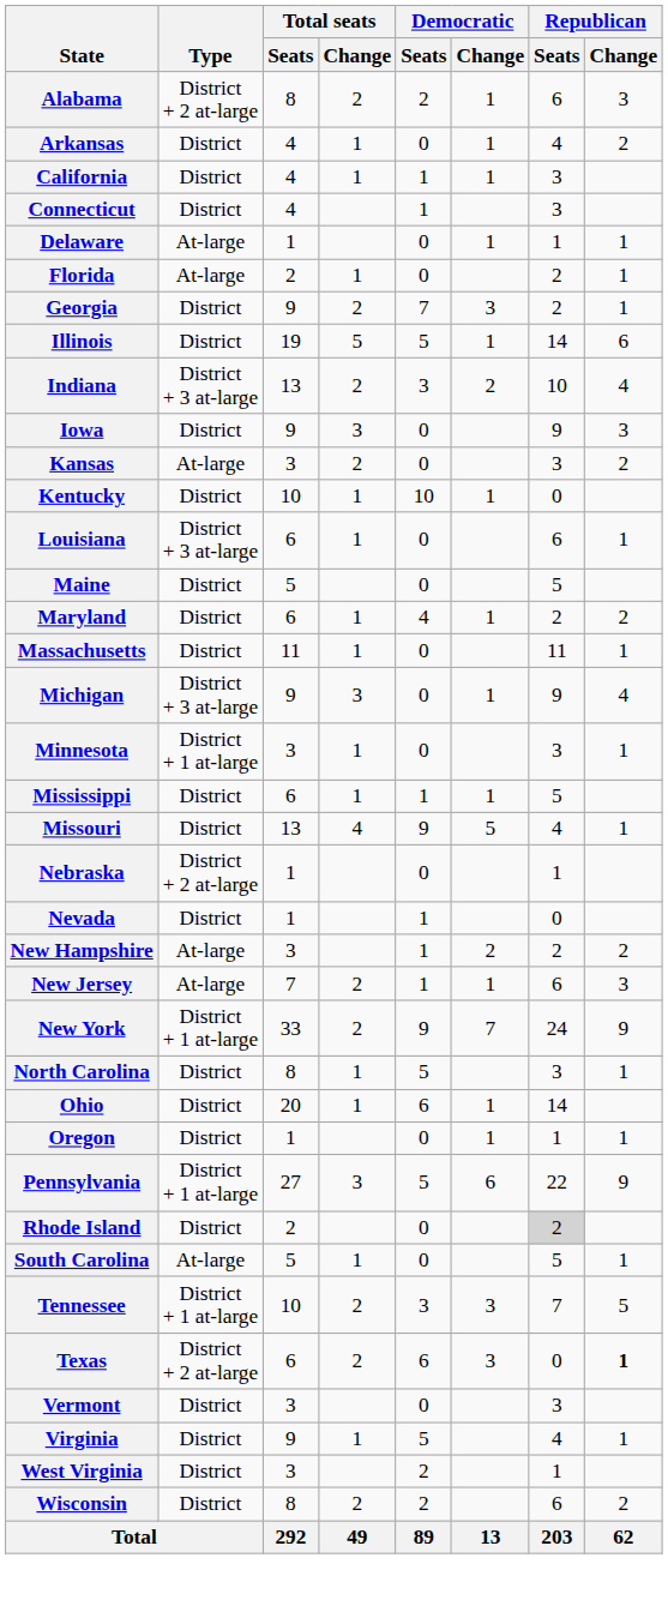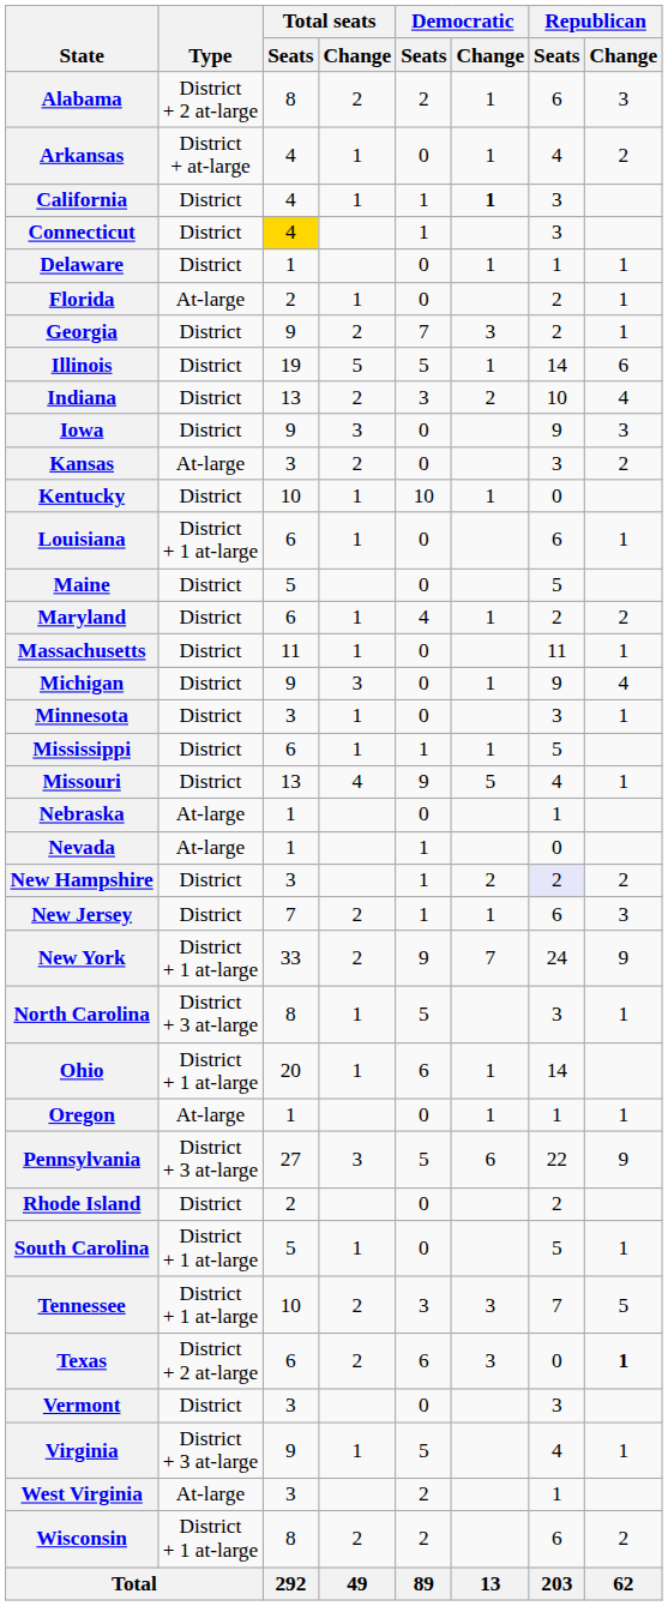 <table class="wikitable sortable" style="text-align:center">
 <tr valign=bottom>
 <th rowspan=2>State</th>
 <th rowspan=2>Type</th>
 <th colspan=2>Total seats</th>
 <th colspan=2 ><a href='#'>Democratic</a></th>
 <th colspan=2 ><a href='#'>Republican</a></th>
 </tr>
 <tr class=small>
 <th>Seats</th>
 <th>Change</th>
 <th>Seats</th>
 <th>Change</th>
 <th>Seats</th>
 <th>Change</th>
 </tr>
 <tr>
 <th><a href='#'>Alabama</a></th>
 <td>District<br>+ 2 at-large</td>
 <td>8</td>
 <td data-sort-value=2> 2</td>
 <td>2</td>
 <td> 1</td>
 <td>6</td>
 <td> 3</td>
 </tr>
 <tr>
 <th><a href='#'>Arkansas</a></th>
-<td>District</td>
+<td>District<br>+ at-large</td>
 <td>4</td>
 <td data-sort-value=1> 1</td>
 <td>0</td>
 <td> 1</td>
 <td>4</td>
 <td> 2</td>
 </tr>
 <tr>
 <th><a href='#'>California</a></th>
 <td>District</td>
 <td>4</td>
 <td data-sort-value=1> 1</td>
 <td>1</td>
-<td> 1</td>
+<td><strong> 1</strong></td>
 <td>3</td>
 <td></td>
 </tr>
 <tr>
 <th><a href='#'>Connecticut</a></th>
 <td>District</td>
-<td>4</td>
+<td style="background: gold;">4</td>
 <td data-sort-value=0></td>
 <td>1</td>
 <td></td>
 <td>3</td>
 <td></td>
 </tr>
 <tr>
 <th><a href='#'>Delaware</a></th>
-<td>At-large</td>
+<td>District</td>
 <td>1</td>
 <td data-sort-value=0></td>
 <td>0</td>
 <td> 1</td>
 <td>1</td>
 <td> 1</td>
 </tr>
 <tr>
 <th><a href='#'>Florida</a></th>
 <td>At-large</td>
 <td>2</td>
 <td data-sort-value=1> 1</td>
 <td>0</td>
 <td></td>
 <td>2</td>
 <td> 1</td>
 </tr>
 <tr>
 <th><a href='#'>Georgia</a></th>
 <td>District</td>
 <td>9</td>
 <td data-sort-value=2> 2</td>
 <td>7</td>
 <td> 3</td>
 <td>2</td>
 <td> 1</td>
 </tr>
 <tr>
 <th><a href='#'>Illinois</a></th>
 <td>District</td>
 <td>19</td>
 <td data-sort-value=5> 5</td>
 <td>5</td>
 <td> 1</td>
 <td>14</td>
 <td> 6</td>
 </tr>
 <tr>
 <th><a href='#'>Indiana</a></th>
-<td>District<br>+ 3 at-large</td>
+<td>District</td>
 <td>13</td>
 <td data-sort-value=2> 2</td>
 <td>3</td>
 <td> 2</td>
 <td>10</td>
 <td> 4</td>
 </tr>
 <tr>
 <th><a href='#'>Iowa</a></th>
 <td>District</td>
 <td>9</td>
 <td data-sort-value=3> 3</td>
 <td>0</td>
 <td></td>
 <td>9</td>
 <td> 3</td>
 </tr>
 <tr>
 <th><a href='#'>Kansas</a></th>
 <td>At-large</td>
 <td>3</td>
 <td data-sort-value=2> 2</td>
 <td>0</td>
 <td></td>
 <td>3</td>
 <td> 2</td>
 </tr>
 <tr>
 <th><a href='#'>Kentucky</a></th>
 <td>District</td>
 <td>10</td>
 <td data-sort-value=1> 1</td>
 <td>10</td>
 <td> 1</td>
 <td>0</td>
 <td></td>
 </tr>
 <tr>
 <th><a href='#'>Louisiana</a></th>
-<td>District<br>+ 3 at-large</td>
+<td>District<br>+ 1 at-large</td>
 <td>6</td>
 <td data-sort-value=1> 1</td>
 <td>0</td>
 <td></td>
 <td>6</td>
 <td> 1</td>
 </tr>
 <tr>
 <th><a href='#'>Maine</a></th>
 <td>District</td>
 <td>5</td>
 <td data-sort-value=0></td>
 <td>0</td>
 <td></td>
 <td>5</td>
 <td></td>
 </tr>
 <tr>
 <th><a href='#'>Maryland</a></th>
 <td>District</td>
 <td>6</td>
 <td data-sort-value=1> 1</td>
 <td>4</td>
 <td> 1</td>
 <td>2</td>
 <td> 2</td>
 </tr>
 <tr>
 <th><a href='#'>Massachusetts</a></th>
 <td>District</td>
 <td>11</td>
 <td data-sort-value=1> 1</td>
 <td>0</td>
 <td></td>
 <td>11</td>
 <td> 1</td>
 </tr>
 <tr>
 <th><a href='#'>Michigan</a></th>
-<td>District<br>+ 3 at-large</td>
+<td>District</td>
 <td>9</td>
 <td data-sort-value=3> 3</td>
 <td>0</td>
 <td> 1</td>
 <td>9</td>
 <td> 4</td>
 </tr>
 <tr>
 <th><a href='#'>Minnesota</a></th>
-<td>District<br> + 1 at-large</td>
+<td>District</td>
 <td>3</td>
 <td data-sort-value=1> 1</td>
 <td>0</td>
 <td></td>
 <td>3</td>
 <td> 1</td>
 </tr>
 <tr>
 <th><a href='#'>Mississippi</a></th>
 <td>District</td>
 <td>6</td>
 <td data-sort-value=1> 1</td>
 <td>1</td>
 <td> 1</td>
 <td>5</td>
 <td></td>
 </tr>
 <tr>
 <th><a href='#'>Missouri</a></th>
 <td>District</td>
 <td>13</td>
 <td data-sort-value=4> 4</td>
 <td>9</td>
 <td> 5</td>
 <td>4</td>
 <td> 1</td>
 </tr>
 <tr>
 <th><a href='#'>Nebraska</a></th>
-<td>District<br>+ 2 at-large</td>
+<td>At-large</td>
 <td>1</td>
 <td data-sort-value=0></td>
 <td>0</td>
 <td></td>
 <td>1</td>
 <td></td>
 </tr>
 <tr>
 <th><a href='#'>Nevada</a></th>
-<td>District</td>
+<td>At-large</td>
 <td>1</td>
 <td data-sort-value=0></td>
 <td>1</td>
 <td></td>
 <td>0</td>
 <td></td>
 </tr>
 <tr>
 <th><a href='#'>New Hampshire</a></th>
-<td>At-large</td>
+<td>District</td>
 <td>3</td>
 <td data-sort-value=0></td>
 <td>1</td>
 <td> 2</td>
-<td>2</td>
+<td style="background: lavender;">2</td>
 <td> 2</td>
 </tr>
 <tr>
 <th><a href='#'>New Jersey</a></th>
-<td>At-large</td>
+<td>District</td>
 <td>7</td>
 <td data-sort-value=2> 2</td>
 <td>1</td>
 <td> 1</td>
 <td>6</td>
 <td> 3</td>
 </tr>
 <tr>
 <th><a href='#'>New York</a></th>
 <td>District<br> + 1 at-large</td>
 <td>33</td>
 <td data-sort-value=2> 2</td>
 <td>9</td>
 <td> 7</td>
 <td>24</td>
 <td> 9</td>
 </tr>
 <tr>
 <th><a href='#'>North Carolina</a></th>
-<td>District</td>
+<td>District<br>+ 3 at-large</td>
 <td>8</td>
 <td data-sort-value=1> 1</td>
 <td>5</td>
 <td></td>
 <td>3</td>
 <td> 1</td>
 </tr>
 <tr>
 <th><a href='#'>Ohio</a></th>
-<td>District</td>
+<td>District<br>+ 1 at-large</td>
 <td>20</td>
 <td data-sort-value=1> 1</td>
 <td>6</td>
 <td> 1</td>
 <td>14</td>
 <td></td>
 </tr>
 <tr>
 <th><a href='#'>Oregon</a></th>
-<td>District</td>
+<td>At-large</td>
 <td>1</td>
 <td data-sort-value=0></td>
 <td>0</td>
 <td> 1</td>
 <td>1</td>
 <td> 1</td>
 </tr>
 <tr>
 <th><a href='#'>Pennsylvania</a></th>
-<td>District<br>+ 1 at-large</td>
+<td>District<br>+ 3 at-large</td>
 <td>27</td>
 <td data-sort-value=3> 3</td>
 <td>5</td>
 <td> 6</td>
 <td>22</td>
 <td> 9</td>
 </tr>
 <tr>
 <th><a href='#'>Rhode Island</a></th>
 <td>District</td>
 <td>2</td>
 <td data-sort-value=0></td>
 <td>0</td>
 <td></td>
-<td style="background: lightgrey;">2</td>
+<td>2</td>
 <td></td>
 </tr>
 <tr>
 <th><a href='#'>South Carolina</a></th>
-<td>At-large</td>
+<td>District<br>+ 1 at-large</td>
 <td>5</td>
 <td data-sort-value=1> 1</td>
 <td>0</td>
 <td></td>
 <td>5</td>
 <td> 1</td>
 </tr>
 <tr>
 <th><a href='#'>Tennessee</a></th>
 <td>District<br>+ 1 at-large</td>
 <td>10</td>
 <td data-sort-value=2> 2</td>
 <td>3</td>
 <td> 3</td>
 <td>7</td>
 <td> 5</td>
 </tr>
 <tr>
 <th><a href='#'>Texas</a></th>
 <td>District<br>+ 2 at-large</td>
 <td>6</td>
 <td data-sort-value=2> 2</td>
 <td>6</td>
 <td> 3</td>
 <td>0</td>
 <td><strong> 1</strong></td>
 </tr>
 <tr>
 <th><a href='#'>Vermont</a></th>
 <td>District</td>
 <td>3</td>
 <td data-sort-value=0></td>
 <td>0</td>
 <td></td>
 <td>3</td>
 <td></td>
 </tr>
 <tr>
 <th><a href='#'>Virginia</a></th>
-<td>District</td>
+<td>District<br>+ 3 at-large</td>
 <td>9</td>
 <td data-sort-value=1> 1</td>
 <td>5</td>
 <td></td>
 <td>4</td>
 <td> 1</td>
 </tr>
 <tr>
 <th><a href='#'>West Virginia</a></th>
-<td>District</td>
+<td>At-large</td>
 <td>3</td>
 <td data-sort-value=0></td>
 <td>2</td>
 <td></td>
 <td>1</td>
 <td></td>
 </tr>
 <tr>
 <th><a href='#'>Wisconsin</a></th>
-<td>District</td>
+<td>District<br>+ 1 at-large</td>
 <td>8</td>
 <td data-sort-value=2> 2</td>
 <td>2</td>
 <td></td>
 <td>6</td>
 <td> 2</td>
 </tr>
 <tr>
 <th colspan=2>Total</th>
 <th>292</th>
 <th> 49</th>
 <th>89<br></th>
 <th> 13</th>
 <th>203<br></th>
 <th> 62<br></th>
 </tr>
 </table>
